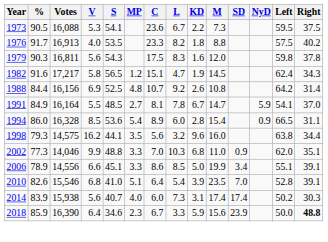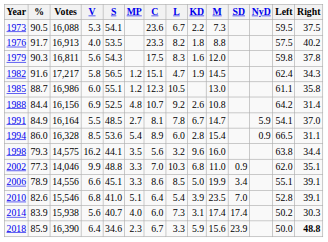 <table class="wikitable sortable" style=text-align:right>
 <tr>
 <th>Year</th>
 <th>%</th>
 <th>Votes</th>
 <th><a href='#'>V</a></th>
 <th><a href='#'>S</a></th>
 <th><a href='#'>MP</a></th>
 <th><a href='#'>C</a></th>
 <th><a href='#'>L</a></th>
 <th><a href='#'>KD</a></th>
 <th><a href='#'>M</a></th>
 <th><a href='#'>SD</a></th>
 <th><a href='#'>NyD</a></th>
 <th>Left</th>
 <th>Right</th>
 </tr>
 <tr>
 <td align=left><a href='#'>1973</a></td>
 <td>90.5</td>
 <td>16,088</td>
 <td>5.3</td>
 <td>54.1</td>
 <td></td>
 <td>23.6</td>
 <td>6.7</td>
 <td>2.2</td>
 <td>7.3</td>
 <td></td>
 <td></td>
 <td>59.5</td>
 <td>37.5</td>
 </tr>
 <tr>
 <td align=left><a href='#'>1976</a></td>
 <td>91.7</td>
 <td>16,913</td>
 <td>4.0</td>
 <td>53.5</td>
 <td></td>
 <td>23.3</td>
 <td>8.2</td>
 <td>1.8</td>
 <td>8.8</td>
 <td></td>
 <td></td>
 <td>57.5</td>
 <td>40.2</td>
 </tr>
 <tr>
 <td align=left><a href='#'>1979</a></td>
 <td>90.3</td>
 <td>16,811</td>
 <td>5.6</td>
 <td>54.3</td>
 <td></td>
 <td>17.5</td>
 <td>8.3</td>
 <td>1.6</td>
 <td>12.0</td>
 <td></td>
 <td></td>
 <td>59.8</td>
 <td>37.8</td>
 </tr>
 <tr>
 <td align=left><a href='#'>1982</a></td>
 <td>91.6</td>
 <td>17,217</td>
 <td>5.8</td>
 <td>56.5</td>
 <td>1.2</td>
 <td>15.1</td>
 <td>4.7</td>
 <td>1.9</td>
 <td>14.5</td>
 <td></td>
 <td></td>
 <td>62.4</td>
 <td>34.3</td>
+</tr>
+<tr>
+<td align=left><a href='#'>1985</a></td>
+<td>88.7</td>
+<td>16,986</td>
+<td>6.0</td>
+<td>55.1</td>
+<td>1.2</td>
+<td>12.3</td>
+<td>10.5</td>
+<td></td>
+<td>13.0</td>
+<td></td>
+<td></td>
+<td>61.1</td>
+<td>35.8</td>
 </tr>
 <tr>
 <td align=left><a href='#'>1988</a></td>
 <td>84.4</td>
 <td>16,156</td>
 <td>6.9</td>
 <td>52.5</td>
 <td>4.8</td>
 <td>10.7</td>
 <td>9.2</td>
 <td>2.6</td>
 <td>10.8</td>
 <td></td>
 <td></td>
 <td>64.2</td>
 <td>31.4</td>
 </tr>
 <tr>
 <td align=left><a href='#'>1991</a></td>
 <td>84.9</td>
 <td>16,164</td>
 <td>5.5</td>
 <td>48.5</td>
 <td>2.7</td>
 <td>8.1</td>
 <td>7.8</td>
 <td>6.7</td>
 <td>14.7</td>
 <td></td>
 <td>5.9</td>
 <td>54.1</td>
 <td>37.0</td>
 </tr>
 <tr>
 <td align=left><a href='#'>1994</a></td>
 <td>86.0</td>
 <td>16,328</td>
 <td>8.5</td>
 <td>53.6</td>
 <td>5.4</td>
 <td>8.9</td>
 <td>6.0</td>
 <td>2.8</td>
 <td>15.4</td>
 <td></td>
 <td>0.9</td>
 <td>66.5</td>
 <td>31.1</td>
 </tr>
 <tr>
 <td align=left><a href='#'>1998</a></td>
 <td>79.3</td>
 <td>14,575</td>
 <td>16.2</td>
 <td>44.1</td>
 <td>3.5</td>
 <td>5.6</td>
 <td>3.2</td>
 <td>9.6</td>
 <td>16.0</td>
 <td></td>
 <td></td>
 <td>63.8</td>
 <td>34.4</td>
 </tr>
 <tr>
 <td align=left><a href='#'>2002</a></td>
 <td>77.3</td>
 <td>14,046</td>
 <td>9.9</td>
 <td>48.8</td>
 <td>3.3</td>
 <td>7.0</td>
 <td>10.3</td>
 <td>6.8</td>
 <td>11.0</td>
 <td>0.9</td>
 <td></td>
 <td>62.0</td>
 <td>35.1</td>
 </tr>
 <tr>
 <td align=left><a href='#'>2006</a></td>
 <td>78.9</td>
 <td>14,556</td>
 <td>6.6</td>
 <td>45.1</td>
 <td>3.3</td>
 <td>8.6</td>
 <td>8.5</td>
 <td>5.0</td>
 <td>19.9</td>
 <td>3.4</td>
 <td></td>
 <td>55.1</td>
 <td>39.1</td>
 </tr>
 <tr>
 <td align=left><a href='#'>2010</a></td>
 <td>82.6</td>
 <td>15,546</td>
 <td>6.8</td>
 <td>41.0</td>
 <td>5.1</td>
 <td>6.4</td>
 <td>5.4</td>
 <td>3.9</td>
 <td>23.5</td>
 <td>7.0</td>
 <td></td>
 <td>52.8</td>
 <td>39.1</td>
 </tr>
 <tr>
 <td align=left><a href='#'>2014</a></td>
 <td>83.9</td>
 <td>15,938</td>
 <td>5.6</td>
 <td>40.7</td>
 <td>4.0</td>
 <td>6.0</td>
 <td>7.3</td>
 <td>3.1</td>
 <td>17.4</td>
 <td>17.4</td>
 <td></td>
 <td>50.2</td>
 <td>30.3</td>
 </tr>
 <tr>
 <td align=left><a href='#'>2018</a></td>
 <td>85.9</td>
 <td>16,390</td>
 <td>6.4</td>
 <td>34.6</td>
 <td>2.3</td>
 <td>6.7</td>
 <td>3.3</td>
 <td>5.9</td>
 <td>15.6</td>
 <td>23.9</td>
 <td></td>
 <td>50.0</td>
 <td><strong>48.8</strong></td>
 </tr>
 </table>
